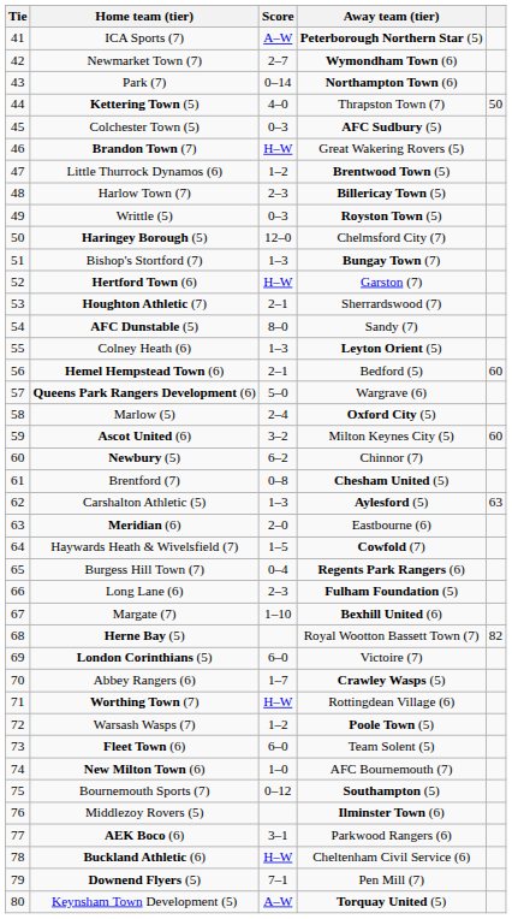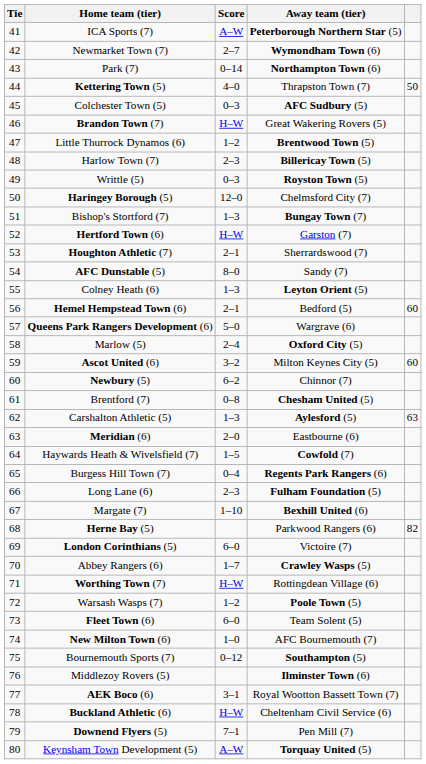 <table class="wikitable" style="text-align:center; font-size:85%">
 <tr>
 <th>Tie</th>
 <th>Home team (tier)</th>
 <th>Score</th>
 <th>Away team (tier)</th>
 <th></th>
 </tr>
 <tr>
 <td>41</td>
 <td>ICA Sports (7)</td>
 <td><a href='#'>A–W</a></td>
 <td><strong>Peterborough Northern Star</strong> (5)</td>
 <td></td>
 </tr>
 <tr>
 <td>42</td>
 <td>Newmarket Town (7)</td>
 <td>2–7</td>
 <td><strong>Wymondham Town</strong> (6)</td>
 <td></td>
 </tr>
 <tr>
 <td>43</td>
 <td>Park (7)</td>
 <td>0–14</td>
 <td><strong>Northampton Town</strong> (6)</td>
 <td></td>
 </tr>
 <tr>
 <td>44</td>
 <td><strong>Kettering Town</strong> (5)</td>
 <td>4–0</td>
 <td>Thrapston Town (7)</td>
 <td>50</td>
 </tr>
 <tr>
 <td>45</td>
 <td>Colchester Town (5)</td>
 <td>0–3</td>
 <td><strong>AFC Sudbury</strong> (5)</td>
 <td></td>
 </tr>
 <tr>
 <td>46</td>
 <td><strong>Brandon Town</strong> (7)</td>
 <td><a href='#'>H–W</a></td>
 <td>Great Wakering Rovers (5)</td>
 <td></td>
 </tr>
 <tr>
 <td>47</td>
 <td>Little Thurrock Dynamos (6)</td>
 <td>1–2 </td>
 <td><strong>Brentwood Town</strong> (5)</td>
 <td></td>
 </tr>
 <tr>
 <td>48</td>
 <td>Harlow Town (7)</td>
 <td>2–3</td>
 <td><strong>Billericay Town</strong> (5)</td>
 <td></td>
 </tr>
 <tr>
 <td>49</td>
 <td>Writtle (5)</td>
 <td>0–3</td>
 <td><strong>Royston Town</strong> (5)</td>
 <td></td>
 </tr>
 <tr>
 <td>50</td>
 <td><strong>Haringey Borough</strong> (5)</td>
 <td>12–0</td>
 <td>Chelmsford City (7)</td>
 <td></td>
 </tr>
 <tr>
 <td>51</td>
 <td>Bishop's Stortford (7)</td>
 <td>1–3</td>
 <td><strong>Bungay Town</strong> (7)</td>
 <td></td>
 </tr>
 <tr>
 <td>52</td>
 <td><strong>Hertford Town</strong> (6)</td>
 <td><a href='#'>H–W</a></td>
 <td><a href='#'>Garston</a> (7)</td>
 <td></td>
 </tr>
 <tr>
 <td>53</td>
 <td><strong>Houghton Athletic</strong> (7)</td>
 <td>2–1</td>
 <td>Sherrardswood (7)</td>
 <td></td>
 </tr>
 <tr>
 <td>54</td>
 <td><strong>AFC Dunstable</strong> (5)</td>
 <td>8–0</td>
 <td>Sandy (7)</td>
 <td></td>
 </tr>
 <tr>
 <td>55</td>
 <td>Colney Heath (6)</td>
 <td>1–3</td>
 <td><strong>Leyton Orient</strong> (5)</td>
 <td></td>
 </tr>
 <tr>
 <td>56</td>
 <td><strong>Hemel Hempstead Town</strong> (6)</td>
 <td>2–1</td>
 <td>Bedford (5)</td>
 <td>60</td>
 </tr>
 <tr>
 <td>57</td>
 <td><strong>Queens Park Rangers Development</strong> (6)</td>
 <td>5–0</td>
 <td>Wargrave (6)</td>
 <td></td>
 </tr>
 <tr>
 <td>58</td>
 <td>Marlow (5)</td>
 <td>2–4 </td>
 <td><strong>Oxford City</strong> (5)</td>
 <td></td>
 </tr>
 <tr>
 <td>59</td>
 <td><strong>Ascot United</strong> (6)</td>
 <td>3–2</td>
 <td>Milton Keynes City (5)</td>
 <td>60</td>
 </tr>
 <tr>
 <td>60</td>
 <td><strong>Newbury</strong> (5)</td>
 <td>6–2</td>
 <td>Chinnor (7)</td>
 <td></td>
 </tr>
 <tr>
 <td>61</td>
 <td>Brentford (7)</td>
 <td>0–8</td>
 <td><strong>Chesham United</strong> (5)</td>
 <td></td>
 </tr>
 <tr>
 <td>62</td>
 <td>Carshalton Athletic (5)</td>
 <td>1–3</td>
 <td><strong>Aylesford</strong> (5)</td>
 <td>63</td>
 </tr>
 <tr>
 <td>63</td>
 <td><strong>Meridian</strong> (6)</td>
 <td>2–0</td>
 <td>Eastbourne (6)</td>
 <td></td>
 </tr>
 <tr>
 <td>64</td>
 <td>Haywards Heath & Wivelsfield (7)</td>
 <td>1–5</td>
 <td><strong>Cowfold</strong> (7)</td>
 <td></td>
 </tr>
 <tr>
 <td>65</td>
 <td>Burgess Hill Town (7)</td>
 <td>0–4</td>
 <td><strong>Regents Park Rangers</strong> (6)</td>
 <td></td>
 </tr>
 <tr>
 <td>66</td>
 <td>Long Lane (6)</td>
 <td>2–3</td>
 <td><strong>Fulham Foundation</strong> (5)</td>
 <td></td>
 </tr>
 <tr>
 <td>67</td>
 <td>Margate (7)</td>
 <td>1–10</td>
 <td><strong>Bexhill United</strong> (6)</td>
 <td></td>
 </tr>
 <tr>
 <td>68</td>
 <td><strong>Herne Bay</strong> (5)</td>
 <td></td>
-<td>Royal Wootton Bassett Town (7)</td>
+<td>Parkwood Rangers (6)</td>
 <td>82</td>
 </tr>
 <tr>
 <td>69</td>
 <td><strong>London Corinthians</strong> (5)</td>
 <td>6–0</td>
 <td>Victoire (7)</td>
 <td></td>
 </tr>
 <tr>
 <td>70</td>
 <td>Abbey Rangers (6)</td>
 <td>1–7</td>
 <td><strong>Crawley Wasps</strong> (5)</td>
 <td></td>
 </tr>
 <tr>
 <td>71</td>
 <td><strong>Worthing Town</strong> (7)</td>
 <td><a href='#'>H–W</a></td>
 <td>Rottingdean Village (6)</td>
 <td></td>
 </tr>
 <tr>
 <td>72</td>
 <td>Warsash Wasps (7)</td>
 <td>1–2</td>
 <td><strong>Poole Town</strong> (5)</td>
 <td></td>
 </tr>
 <tr>
 <td>73</td>
 <td><strong>Fleet Town</strong> (6)</td>
 <td>6–0</td>
 <td>Team Solent (5)</td>
 <td></td>
 </tr>
 <tr>
 <td>74</td>
 <td><strong>New Milton Town</strong> (6)</td>
 <td>1–0</td>
 <td>AFC Bournemouth (7)</td>
 <td></td>
 </tr>
 <tr>
 <td>75</td>
 <td>Bournemouth Sports (7)</td>
 <td>0–12</td>
 <td><strong>Southampton</strong> (5)</td>
 <td></td>
 </tr>
 <tr>
 <td>76</td>
 <td>Middlezoy Rovers (5)</td>
 <td></td>
 <td><strong>Ilminster Town</strong> (6)</td>
 <td></td>
 </tr>
 <tr>
 <td>77</td>
 <td><strong>AEK Boco</strong> (6)</td>
 <td>3–1 </td>
-<td>Parkwood Rangers (6)</td>
+<td>Royal Wootton Bassett Town (7)</td>
 <td></td>
 </tr>
 <tr>
 <td>78</td>
 <td><strong>Buckland Athletic</strong> (6)</td>
 <td><a href='#'>H–W</a></td>
 <td>Cheltenham Civil Service (6)</td>
 <td></td>
 </tr>
 <tr>
 <td>79</td>
 <td><strong>Downend Flyers</strong> (5)</td>
 <td>7–1</td>
 <td>Pen Mill (7)</td>
 <td></td>
 </tr>
 <tr>
 <td>80</td>
 <td><a href='#'>Keynsham Town</a> Development (5)</td>
 <td><a href='#'>A–W</a></td>
 <td><strong>Torquay United</strong> (5)</td>
 <td></td>
 </tr>
 </table>
